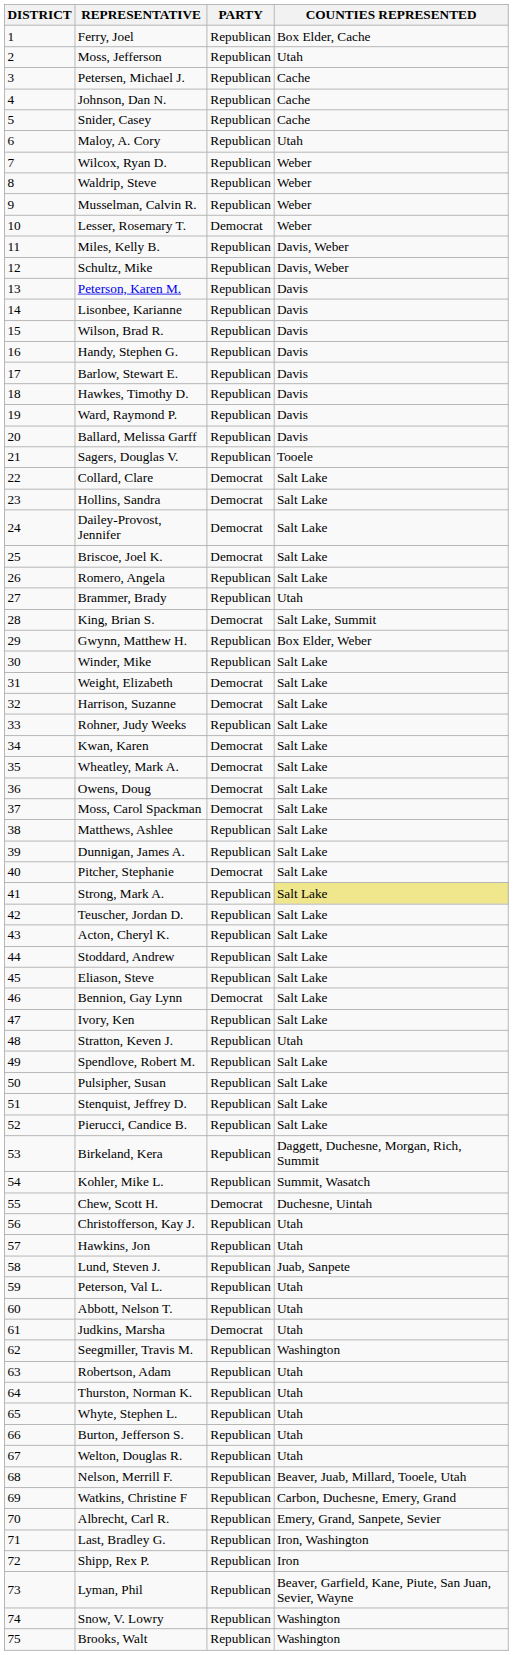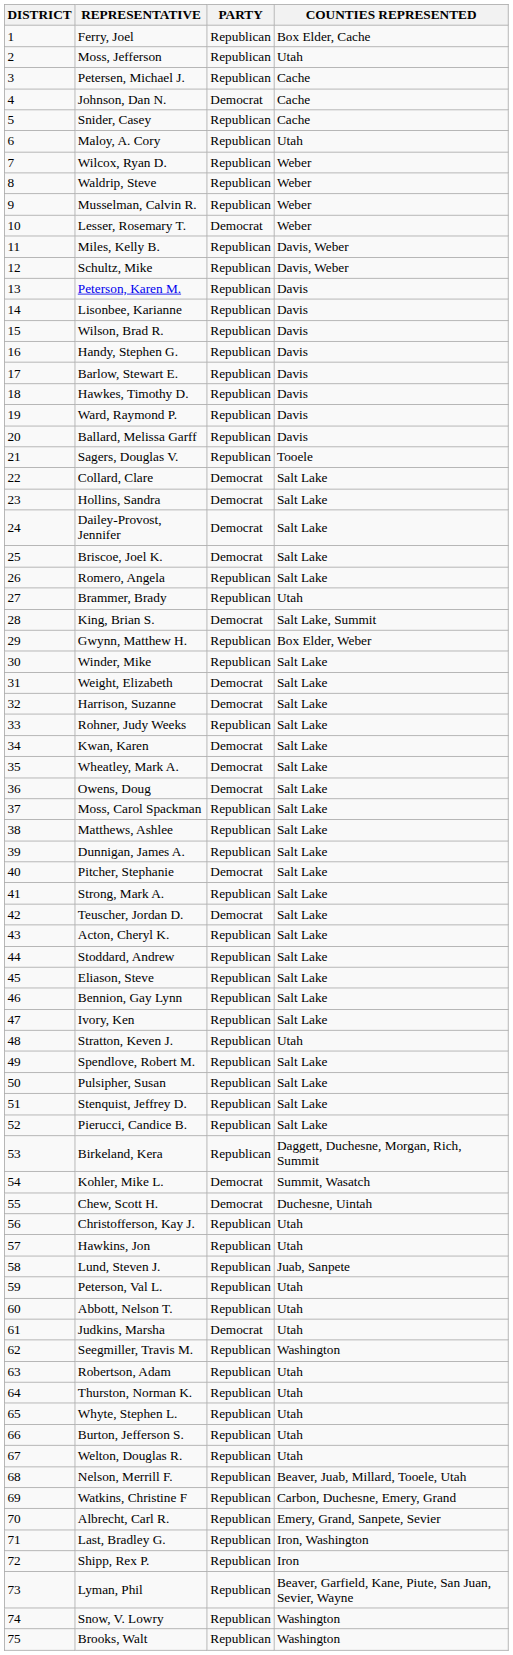 <table class="wikitable">
 <tr>
 <th colspan="1" rowspan="1">DISTRICT</th>
 <th colspan="1" rowspan="1">REPRESENTATIVE</th>
 <th colspan="1" rowspan="1">PARTY</th>
 <th colspan="1" rowspan="1">COUNTIES REPRESENTED</th>
 </tr>
 <tr>
 <td>1</td>
 <td>Ferry, Joel</td>
 <td>Republican</td>
 <td>Box Elder, Cache</td>
 </tr>
 <tr>
 <td>2</td>
 <td>Moss, Jefferson</td>
 <td>Republican</td>
 <td>Utah</td>
 </tr>
 <tr>
 <td>3</td>
 <td>Petersen, Michael J.</td>
 <td>Republican</td>
 <td>Cache</td>
 </tr>
 <tr>
 <td>4</td>
 <td>Johnson, Dan N.</td>
-<td>Republican</td>
+<td>Democrat</td>
 <td>Cache</td>
 </tr>
 <tr>
 <td>5</td>
 <td>Snider, Casey</td>
 <td>Republican</td>
 <td>Cache</td>
 </tr>
 <tr>
 <td>6</td>
 <td>Maloy, A. Cory</td>
 <td>Republican</td>
 <td>Utah</td>
 </tr>
 <tr>
 <td>7</td>
 <td>Wilcox, Ryan D.</td>
 <td>Republican</td>
 <td>Weber</td>
 </tr>
 <tr>
 <td>8</td>
 <td>Waldrip, Steve</td>
 <td>Republican</td>
 <td>Weber</td>
 </tr>
 <tr>
 <td>9</td>
 <td>Musselman, Calvin R.</td>
 <td>Republican</td>
 <td>Weber</td>
 </tr>
 <tr>
 <td>10</td>
 <td>Lesser, Rosemary T.</td>
 <td>Democrat</td>
 <td>Weber</td>
 </tr>
 <tr>
 <td>11</td>
 <td>Miles, Kelly B.</td>
 <td>Republican</td>
 <td>Davis, Weber</td>
 </tr>
 <tr>
 <td>12</td>
 <td>Schultz, Mike</td>
 <td>Republican</td>
 <td>Davis, Weber</td>
 </tr>
 <tr>
 <td>13</td>
 <td><a href='#'>Peterson, Karen M.</a></td>
 <td>Republican</td>
 <td>Davis</td>
 </tr>
 <tr>
 <td>14</td>
 <td>Lisonbee, Karianne</td>
 <td>Republican</td>
 <td>Davis</td>
 </tr>
 <tr>
 <td>15</td>
 <td>Wilson, Brad R.</td>
 <td>Republican</td>
 <td>Davis</td>
 </tr>
 <tr>
 <td>16</td>
 <td>Handy, Stephen G.</td>
 <td>Republican</td>
 <td>Davis</td>
 </tr>
 <tr>
 <td>17</td>
 <td>Barlow, Stewart E.</td>
 <td>Republican</td>
 <td>Davis</td>
 </tr>
 <tr>
 <td>18</td>
 <td>Hawkes, Timothy D.</td>
 <td>Republican</td>
 <td>Davis</td>
 </tr>
 <tr>
 <td>19</td>
 <td>Ward, Raymond P.</td>
 <td>Republican</td>
 <td>Davis</td>
 </tr>
 <tr>
 <td>20</td>
 <td>Ballard, Melissa Garff</td>
 <td>Republican</td>
 <td>Davis</td>
 </tr>
 <tr>
 <td>21</td>
 <td>Sagers, Douglas V.</td>
 <td>Republican</td>
 <td>Tooele</td>
 </tr>
 <tr>
 <td>22</td>
 <td>Collard, Clare</td>
 <td>Democrat</td>
 <td>Salt Lake</td>
 </tr>
 <tr>
 <td>23</td>
 <td>Hollins, Sandra</td>
 <td>Democrat</td>
 <td>Salt Lake</td>
 </tr>
 <tr>
 <td>24</td>
 <td>Dailey-Provost, Jennifer</td>
 <td>Democrat</td>
 <td>Salt Lake</td>
 </tr>
 <tr>
 <td>25</td>
 <td>Briscoe, Joel K.</td>
 <td>Democrat</td>
 <td>Salt Lake</td>
 </tr>
 <tr>
 <td>26</td>
 <td>Romero, Angela</td>
 <td>Republican</td>
 <td>Salt Lake</td>
 </tr>
 <tr>
 <td>27</td>
 <td>Brammer, Brady</td>
 <td>Republican</td>
 <td>Utah</td>
 </tr>
 <tr>
 <td>28</td>
 <td>King, Brian S.</td>
 <td>Democrat</td>
 <td>Salt Lake, Summit</td>
 </tr>
 <tr>
 <td>29</td>
 <td>Gwynn, Matthew H.</td>
 <td>Republican</td>
 <td>Box Elder, Weber</td>
 </tr>
 <tr>
 <td>30</td>
 <td>Winder, Mike</td>
 <td>Republican</td>
 <td>Salt Lake</td>
 </tr>
 <tr>
 <td>31</td>
 <td>Weight, Elizabeth</td>
 <td>Democrat</td>
 <td>Salt Lake</td>
 </tr>
 <tr>
 <td>32</td>
 <td>Harrison, Suzanne</td>
 <td>Democrat</td>
 <td>Salt Lake</td>
 </tr>
 <tr>
 <td>33</td>
 <td>Rohner, Judy Weeks</td>
 <td>Republican</td>
 <td>Salt Lake</td>
 </tr>
 <tr>
 <td>34</td>
 <td>Kwan, Karen</td>
 <td>Democrat</td>
 <td>Salt Lake</td>
 </tr>
 <tr>
 <td>35</td>
 <td>Wheatley, Mark A.</td>
 <td>Democrat</td>
 <td>Salt Lake</td>
 </tr>
 <tr>
 <td>36</td>
 <td>Owens, Doug</td>
 <td>Democrat</td>
 <td>Salt Lake</td>
 </tr>
 <tr>
 <td>37</td>
 <td>Moss, Carol Spackman</td>
-<td>Democrat</td>
+<td>Republican</td>
 <td>Salt Lake</td>
 </tr>
 <tr>
 <td>38</td>
 <td>Matthews, Ashlee</td>
 <td>Republican</td>
 <td>Salt Lake</td>
 </tr>
 <tr>
 <td>39</td>
 <td>Dunnigan, James A.</td>
 <td>Republican</td>
 <td>Salt Lake</td>
 </tr>
 <tr>
 <td>40</td>
 <td>Pitcher, Stephanie</td>
 <td>Democrat</td>
 <td>Salt Lake</td>
 </tr>
 <tr>
 <td>41</td>
 <td>Strong, Mark A.</td>
 <td>Republican</td>
-<td style="background: khaki;">Salt Lake</td>
+<td>Salt Lake</td>
 </tr>
 <tr>
 <td>42</td>
 <td>Teuscher, Jordan D.</td>
-<td>Republican</td>
+<td>Democrat</td>
 <td>Salt Lake</td>
 </tr>
 <tr>
 <td>43</td>
 <td>Acton, Cheryl K.</td>
 <td>Republican</td>
 <td>Salt Lake</td>
 </tr>
 <tr>
 <td>44</td>
 <td>Stoddard, Andrew</td>
 <td>Republican</td>
 <td>Salt Lake</td>
 </tr>
 <tr>
 <td>45</td>
 <td>Eliason, Steve</td>
 <td>Republican</td>
 <td>Salt Lake</td>
 </tr>
 <tr>
 <td>46</td>
 <td>Bennion, Gay Lynn</td>
-<td>Democrat</td>
+<td>Republican</td>
 <td>Salt Lake</td>
 </tr>
 <tr>
 <td>47</td>
 <td>Ivory, Ken</td>
 <td>Republican</td>
 <td>Salt Lake</td>
 </tr>
 <tr>
 <td>48</td>
 <td>Stratton, Keven J.</td>
 <td>Republican</td>
 <td>Utah</td>
 </tr>
 <tr>
 <td>49</td>
 <td>Spendlove, Robert M.</td>
 <td>Republican</td>
 <td>Salt Lake</td>
 </tr>
 <tr>
 <td>50</td>
 <td>Pulsipher, Susan</td>
 <td>Republican</td>
 <td>Salt Lake</td>
 </tr>
 <tr>
 <td>51</td>
 <td>Stenquist, Jeffrey D.</td>
 <td>Republican</td>
 <td>Salt Lake</td>
 </tr>
 <tr>
 <td>52</td>
 <td>Pierucci, Candice B.</td>
 <td>Republican</td>
 <td>Salt Lake</td>
 </tr>
 <tr>
 <td>53</td>
 <td>Birkeland, Kera</td>
 <td>Republican</td>
 <td>Daggett, Duchesne, Morgan, Rich, Summit</td>
 </tr>
 <tr>
 <td>54</td>
 <td>Kohler, Mike L.</td>
-<td>Republican</td>
+<td>Democrat</td>
 <td>Summit, Wasatch</td>
 </tr>
 <tr>
 <td>55</td>
 <td>Chew, Scott H.</td>
 <td>Democrat</td>
 <td>Duchesne, Uintah</td>
 </tr>
 <tr>
 <td>56</td>
 <td>Christofferson, Kay J.</td>
 <td>Republican</td>
 <td>Utah</td>
 </tr>
 <tr>
 <td>57</td>
 <td>Hawkins, Jon</td>
 <td>Republican</td>
 <td>Utah</td>
 </tr>
 <tr>
 <td>58</td>
 <td>Lund, Steven J.</td>
 <td>Republican</td>
 <td>Juab, Sanpete</td>
 </tr>
 <tr>
 <td>59</td>
 <td>Peterson, Val L.</td>
 <td>Republican</td>
 <td>Utah</td>
 </tr>
 <tr>
 <td>60</td>
 <td>Abbott, Nelson T.</td>
 <td>Republican</td>
 <td>Utah</td>
 </tr>
 <tr>
 <td>61</td>
 <td>Judkins, Marsha</td>
 <td>Democrat</td>
 <td>Utah</td>
 </tr>
 <tr>
 <td>62</td>
 <td>Seegmiller, Travis M.</td>
 <td>Republican</td>
 <td>Washington</td>
 </tr>
 <tr>
 <td>63</td>
 <td>Robertson, Adam</td>
 <td>Republican</td>
 <td>Utah</td>
 </tr>
 <tr>
 <td>64</td>
 <td>Thurston, Norman K.</td>
 <td>Republican</td>
 <td>Utah</td>
 </tr>
 <tr>
 <td>65</td>
 <td>Whyte, Stephen L.</td>
 <td>Republican</td>
 <td>Utah</td>
 </tr>
 <tr>
 <td>66</td>
 <td>Burton, Jefferson S.</td>
 <td>Republican</td>
 <td>Utah</td>
 </tr>
 <tr>
 <td>67</td>
 <td>Welton, Douglas R.</td>
 <td>Republican</td>
 <td>Utah</td>
 </tr>
 <tr>
 <td>68</td>
 <td>Nelson, Merrill F.</td>
 <td>Republican</td>
 <td>Beaver, Juab, Millard, Tooele, Utah</td>
 </tr>
 <tr>
 <td>69</td>
 <td>Watkins, Christine F</td>
 <td>Republican</td>
 <td>Carbon, Duchesne, Emery, Grand</td>
 </tr>
 <tr>
 <td>70</td>
 <td>Albrecht, Carl R.</td>
 <td>Republican</td>
 <td>Emery, Grand, Sanpete, Sevier</td>
 </tr>
 <tr>
 <td>71</td>
 <td>Last, Bradley G.</td>
 <td>Republican</td>
 <td>Iron, Washington</td>
 </tr>
 <tr>
 <td>72</td>
 <td>Shipp, Rex P.</td>
 <td>Republican</td>
 <td>Iron</td>
 </tr>
 <tr>
 <td>73</td>
 <td>Lyman, Phil</td>
 <td>Republican</td>
 <td>Beaver, Garfield, Kane, Piute, San Juan, Sevier, Wayne</td>
 </tr>
 <tr>
 <td>74</td>
 <td>Snow, V. Lowry</td>
 <td>Republican</td>
 <td>Washington</td>
 </tr>
 <tr>
 <td>75</td>
 <td>Brooks, Walt</td>
 <td>Republican</td>
 <td>Washington</td>
 </tr>
 </table>
